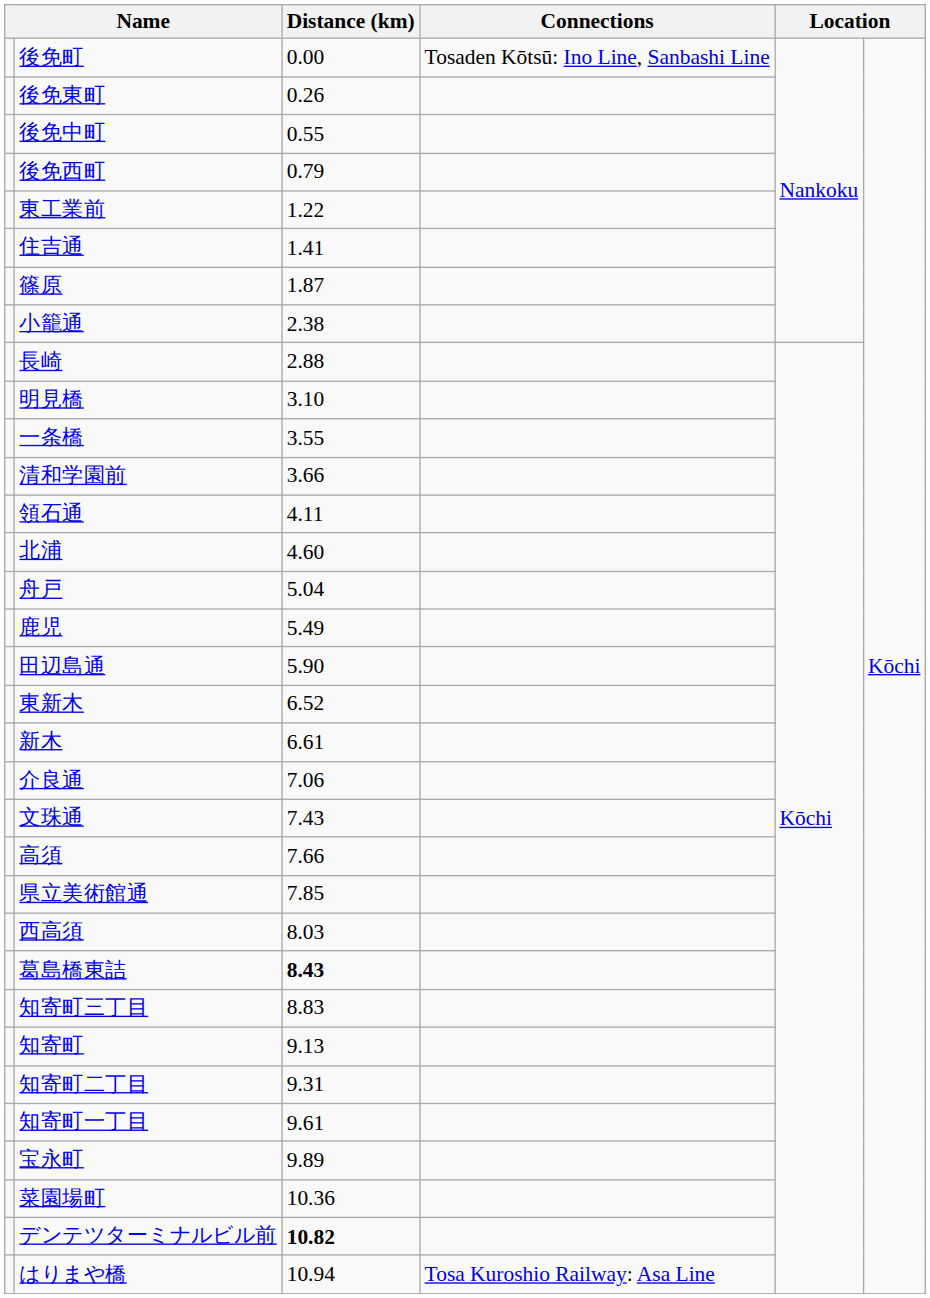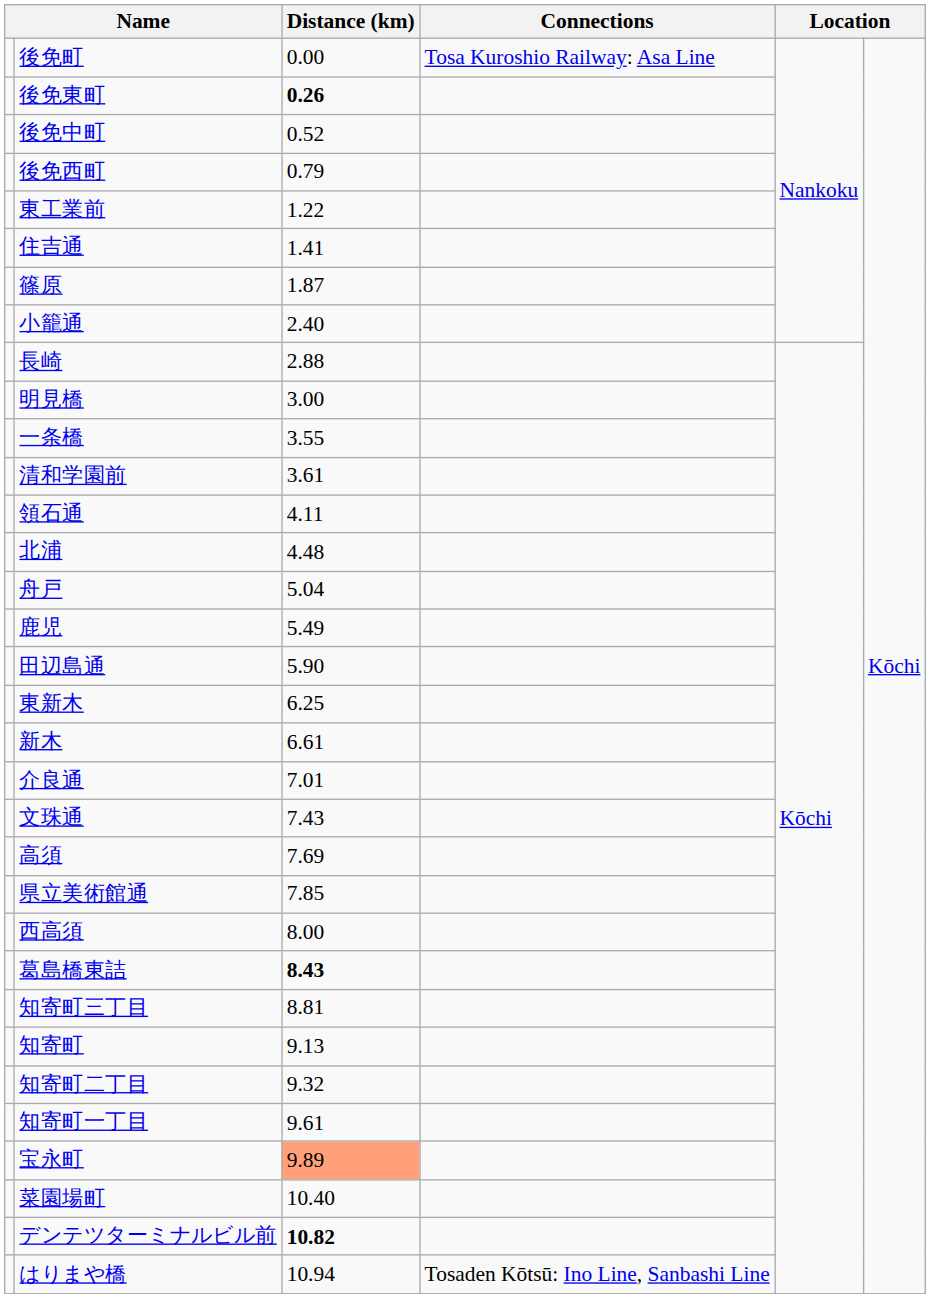 <table class="wikitable">
 <tr>
 <th colspan=2>Name</th>
 <th>Distance (km)</th>
 <th>Connections</th>
 <th colspan=2>Location</th>
 </tr>
 <tr>
 <td></td>
 <td><a href='#'>後免町</a></td>
 <td>0.00</td>
-<td>Tosaden Kōtsū: <a href='#'>Ino Line</a>, <a href='#'>Sanbashi Line</a></td>
+<td><a href='#'>Tosa Kuroshio Railway</a>: <a href='#'>Asa Line</a></td>
 <td rowspan=8><a href='#'>Nankoku</a></td>
 <td rowspan=33><a href='#'>Kōchi</a></td>
 </tr>
 <tr>
 <td></td>
 <td><a href='#'>後免東町</a></td>
-<td>0.26</td>
+<td><strong>0.26</strong></td>
 <td> </td>
 </tr>
 <tr>
 <td></td>
 <td><a href='#'>後免中町</a></td>
-<td>0.55</td>
+<td>0.52</td>
 <td> </td>
 </tr>
 <tr>
 <td></td>
 <td><a href='#'>後免西町</a></td>
 <td>0.79</td>
 <td> </td>
 </tr>
 <tr>
 <td></td>
 <td><a href='#'>東工業前</a></td>
 <td>1.22</td>
 <td> </td>
 </tr>
 <tr>
 <td></td>
 <td><a href='#'>住吉通</a></td>
 <td>1.41</td>
 <td> </td>
 </tr>
 <tr>
 <td></td>
 <td><a href='#'>篠原</a></td>
 <td>1.87</td>
 <td> </td>
 </tr>
 <tr>
 <td></td>
 <td><a href='#'>小籠通</a></td>
-<td>2.38</td>
+<td>2.40</td>
 <td> </td>
 </tr>
 <tr>
 <td></td>
 <td><a href='#'>長崎</a></td>
 <td>2.88</td>
 <td> </td>
 <td rowspan=25><a href='#'>Kōchi</a></td>
 </tr>
 <tr>
 <td></td>
 <td><a href='#'>明見橋</a></td>
-<td>3.10</td>
+<td>3.00</td>
 <td> </td>
 </tr>
 <tr>
 <td></td>
 <td><a href='#'>一条橋</a></td>
 <td>3.55</td>
 <td> </td>
 </tr>
 <tr>
 <td></td>
 <td><a href='#'>清和学園前</a></td>
-<td>3.66</td>
+<td>3.61</td>
 <td> </td>
 </tr>
 <tr>
 <td></td>
 <td><a href='#'>領石通</a></td>
 <td>4.11</td>
 <td> </td>
 </tr>
 <tr>
 <td></td>
 <td><a href='#'>北浦</a></td>
-<td>4.60</td>
+<td>4.48</td>
 <td> </td>
 </tr>
 <tr>
 <td></td>
 <td><a href='#'>舟戸</a></td>
 <td>5.04</td>
 <td> </td>
 </tr>
 <tr>
 <td></td>
 <td><a href='#'>鹿児</a></td>
 <td>5.49</td>
 <td> </td>
 </tr>
 <tr>
 <td></td>
 <td><a href='#'>田辺島通</a></td>
 <td>5.90</td>
 <td> </td>
 </tr>
 <tr>
 <td></td>
 <td><a href='#'>東新木</a></td>
-<td>6.52</td>
+<td>6.25</td>
 <td> </td>
 </tr>
 <tr>
 <td></td>
 <td><a href='#'>新木</a></td>
 <td>6.61</td>
 <td> </td>
 </tr>
 <tr>
 <td></td>
 <td><a href='#'>介良通</a></td>
-<td>7.06</td>
+<td>7.01</td>
 <td> </td>
 </tr>
 <tr>
 <td></td>
 <td><a href='#'>文珠通</a></td>
 <td>7.43</td>
 <td> </td>
 </tr>
 <tr>
 <td></td>
 <td><a href='#'>高須</a></td>
-<td>7.66</td>
+<td>7.69</td>
 <td> </td>
 </tr>
 <tr>
 <td></td>
 <td><a href='#'>県立美術館通</a></td>
 <td>7.85</td>
 <td> </td>
 </tr>
 <tr>
 <td></td>
 <td><a href='#'>西高須</a></td>
-<td>8.03</td>
+<td>8.00</td>
 <td> </td>
 </tr>
 <tr>
 <td></td>
 <td><a href='#'>葛島橋東詰</a></td>
 <td><strong>8.43</strong></td>
 <td> </td>
 </tr>
 <tr>
 <td></td>
 <td><a href='#'>知寄町三丁目</a></td>
-<td>8.83</td>
+<td>8.81</td>
 <td> </td>
 </tr>
 <tr>
 <td></td>
 <td><a href='#'>知寄町</a></td>
 <td>9.13</td>
 <td> </td>
 </tr>
 <tr>
 <td></td>
 <td><a href='#'>知寄町二丁目</a></td>
-<td>9.31</td>
+<td>9.32</td>
 <td> </td>
 </tr>
 <tr>
 <td></td>
 <td><a href='#'>知寄町一丁目</a></td>
 <td>9.61</td>
 <td> </td>
 </tr>
 <tr>
 <td></td>
 <td><a href='#'>宝永町</a></td>
-<td>9.89</td>
+<td style="background: lightsalmon;">9.89</td>
 <td> </td>
 </tr>
 <tr>
 <td></td>
 <td><a href='#'>菜園場町</a></td>
-<td>10.36</td>
+<td>10.40</td>
 <td> </td>
 </tr>
 <tr>
 <td></td>
 <td><a href='#'>デンテツターミナルビル前</a></td>
 <td><strong>10.82</strong></td>
 <td> </td>
 </tr>
 <tr>
 <td></td>
 <td><a href='#'>はりまや橋</a></td>
 <td>10.94</td>
-<td><a href='#'>Tosa Kuroshio Railway</a>: <a href='#'>Asa Line</a></td>
+<td>Tosaden Kōtsū: <a href='#'>Ino Line</a>, <a href='#'>Sanbashi Line</a></td>
 </tr>
 </table>
